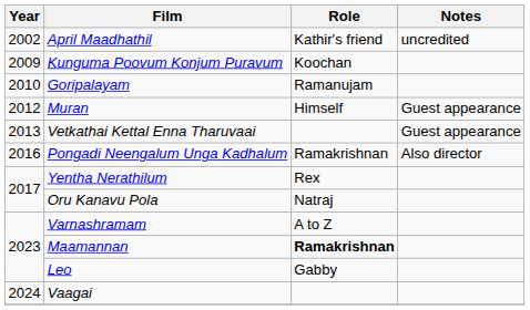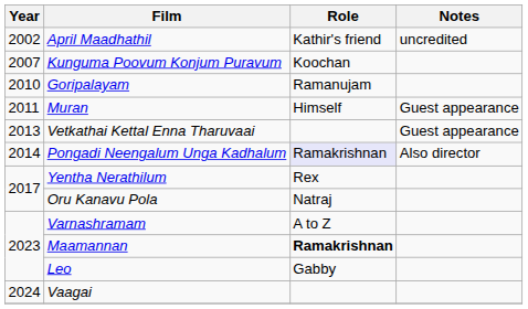 <table class="wikitable sortable">
 <tr>
 <th>Year</th>
 <th>Film</th>
 <th>Role</th>
 <th>Notes</th>
 </tr>
 <tr>
 <td>2002</td>
 <td><em><a href='#'>April Maadhathil</a></em></td>
 <td>Kathir's friend</td>
 <td>uncredited</td>
 </tr>
 <tr>
-<td>2009</td>
+<td>2007</td>
 <td><em><a href='#'>Kunguma Poovum Konjum Puravum</a></em></td>
 <td>Koochan</td>
 <td></td>
 </tr>
 <tr>
 <td>2010</td>
 <td><em><a href='#'>Goripalayam</a></em></td>
 <td>Ramanujam</td>
 <td></td>
 </tr>
 <tr>
-<td>2012</td>
+<td>2011</td>
 <td><em><a href='#'>Muran</a></em></td>
 <td>Himself</td>
 <td>Guest appearance</td>
 </tr>
 <tr>
 <td>2013</td>
 <td><em>Vetkathai Kettal Enna Tharuvaai</em></td>
 <td></td>
 <td>Guest appearance</td>
 </tr>
 <tr>
-<td>2016</td>
+<td>2014</td>
 <td><em><a href='#'>Pongadi Neengalum Unga Kadhalum</a></em></td>
-<td>Ramakrishnan</td>
+<td style="background: lavender;">Ramakrishnan</td>
 <td>Also director</td>
 </tr>
 <tr>
 <td rowspan="2">2017</td>
 <td><em><a href='#'>Yentha Nerathilum</a></em></td>
 <td>Rex</td>
 <td></td>
 </tr>
 <tr>
 <td><em>Oru Kanavu Pola</em></td>
 <td>Natraj</td>
 <td></td>
 </tr>
 <tr>
 <td rowspan="3">2023</td>
 <td><em><a href='#'>Varnashramam</a></em></td>
 <td>A to Z</td>
 <td></td>
 </tr>
 <tr>
 <td><em><a href='#'>Maamannan</a></em></td>
 <td><strong>Ramakrishnan</strong></td>
 <td></td>
 </tr>
 <tr>
 <td><em><a href='#'>Leo</a></em></td>
 <td>Gabby</td>
 <td></td>
 </tr>
 <tr>
 <td>2024</td>
 <td><em>Vaagai</em></td>
 <td></td>
 <td></td>
 </tr>
 <tr>
 </tr>
 </table>
